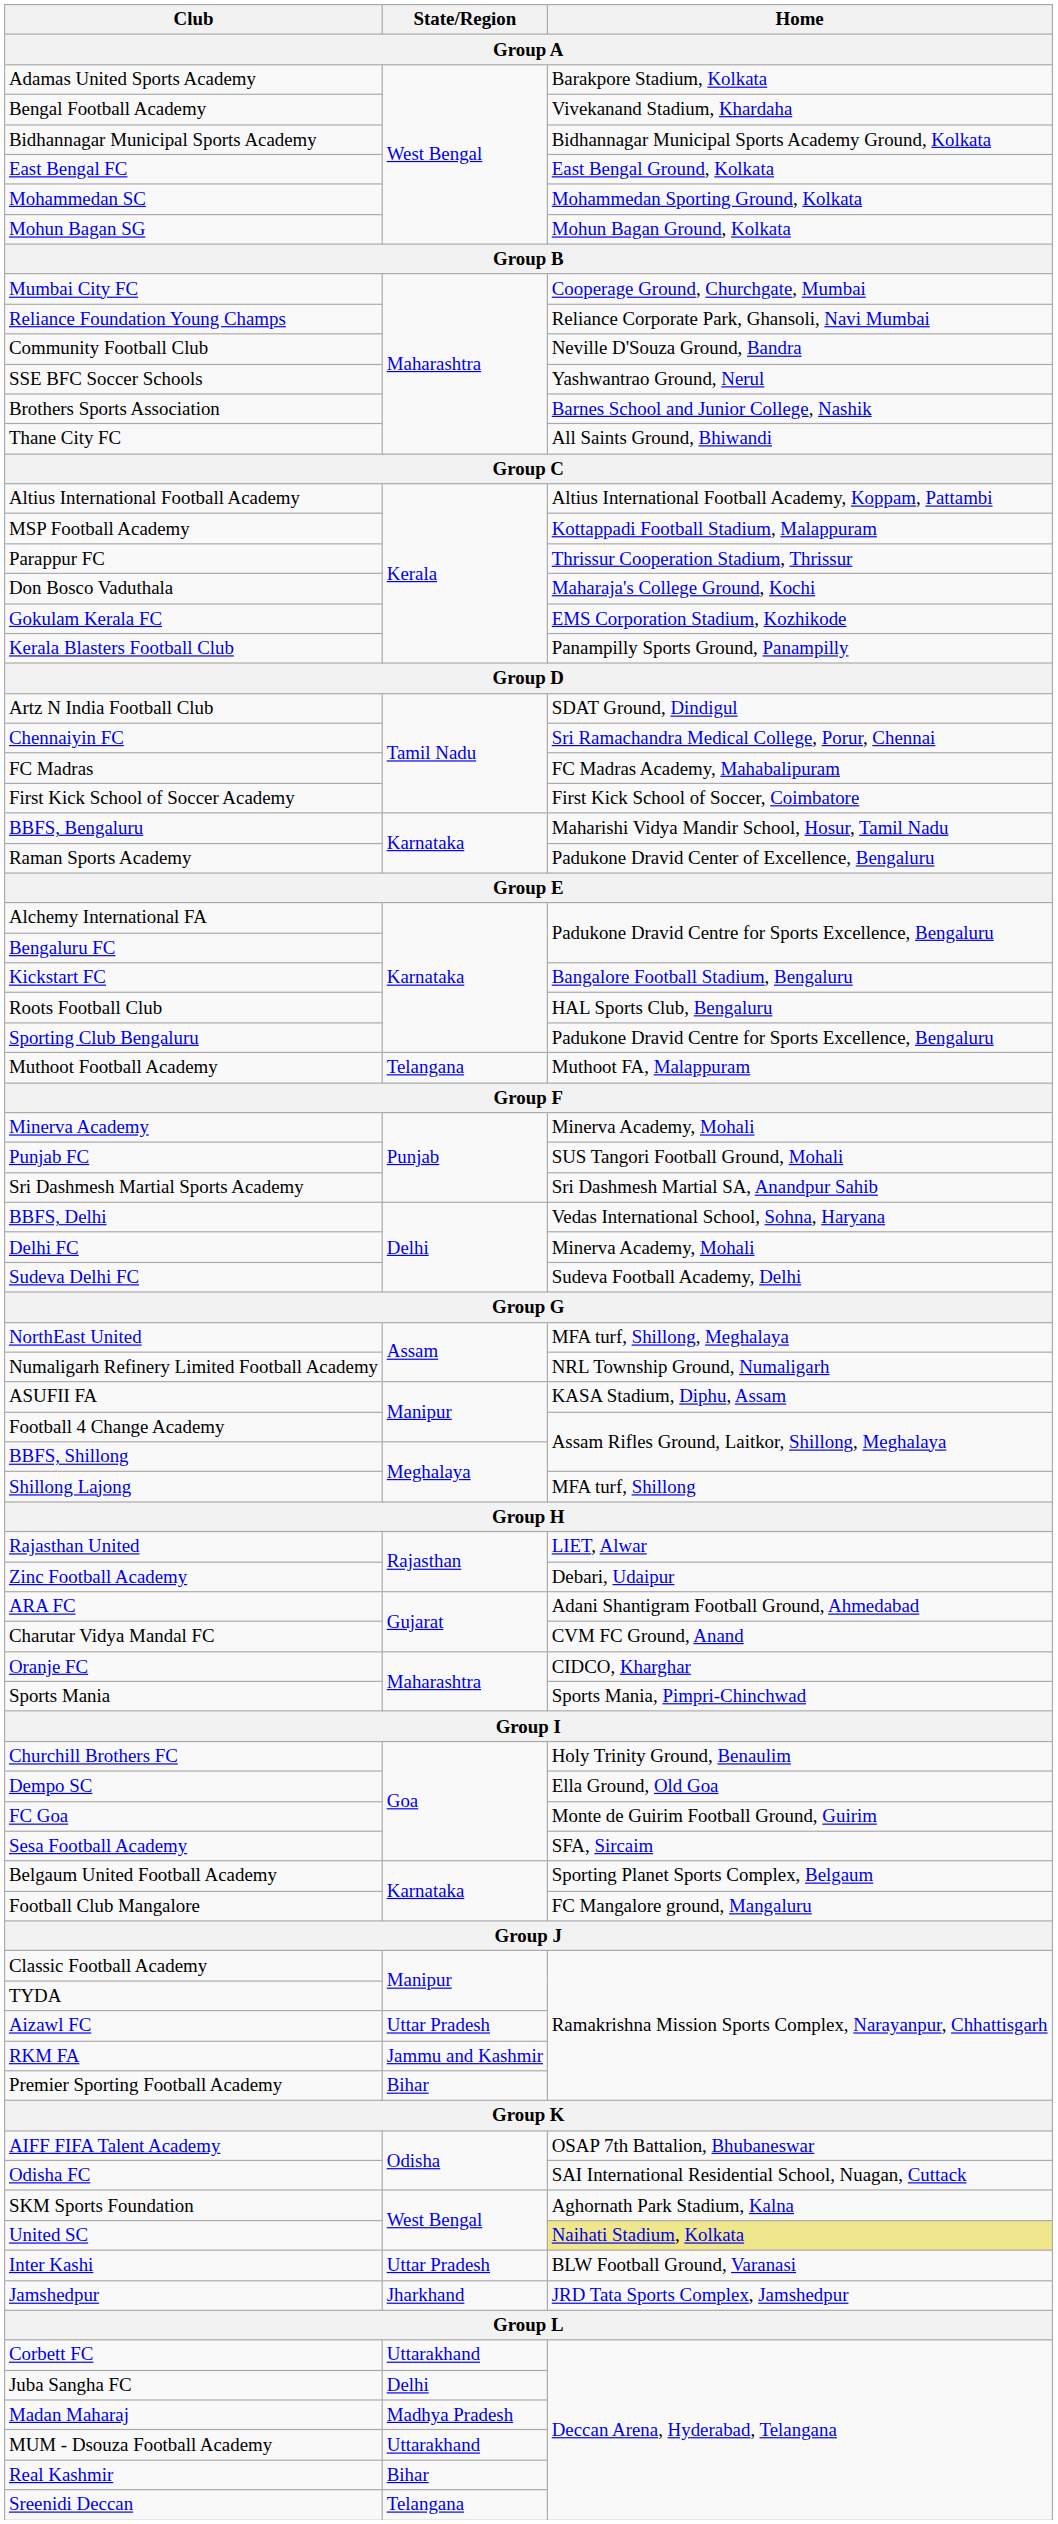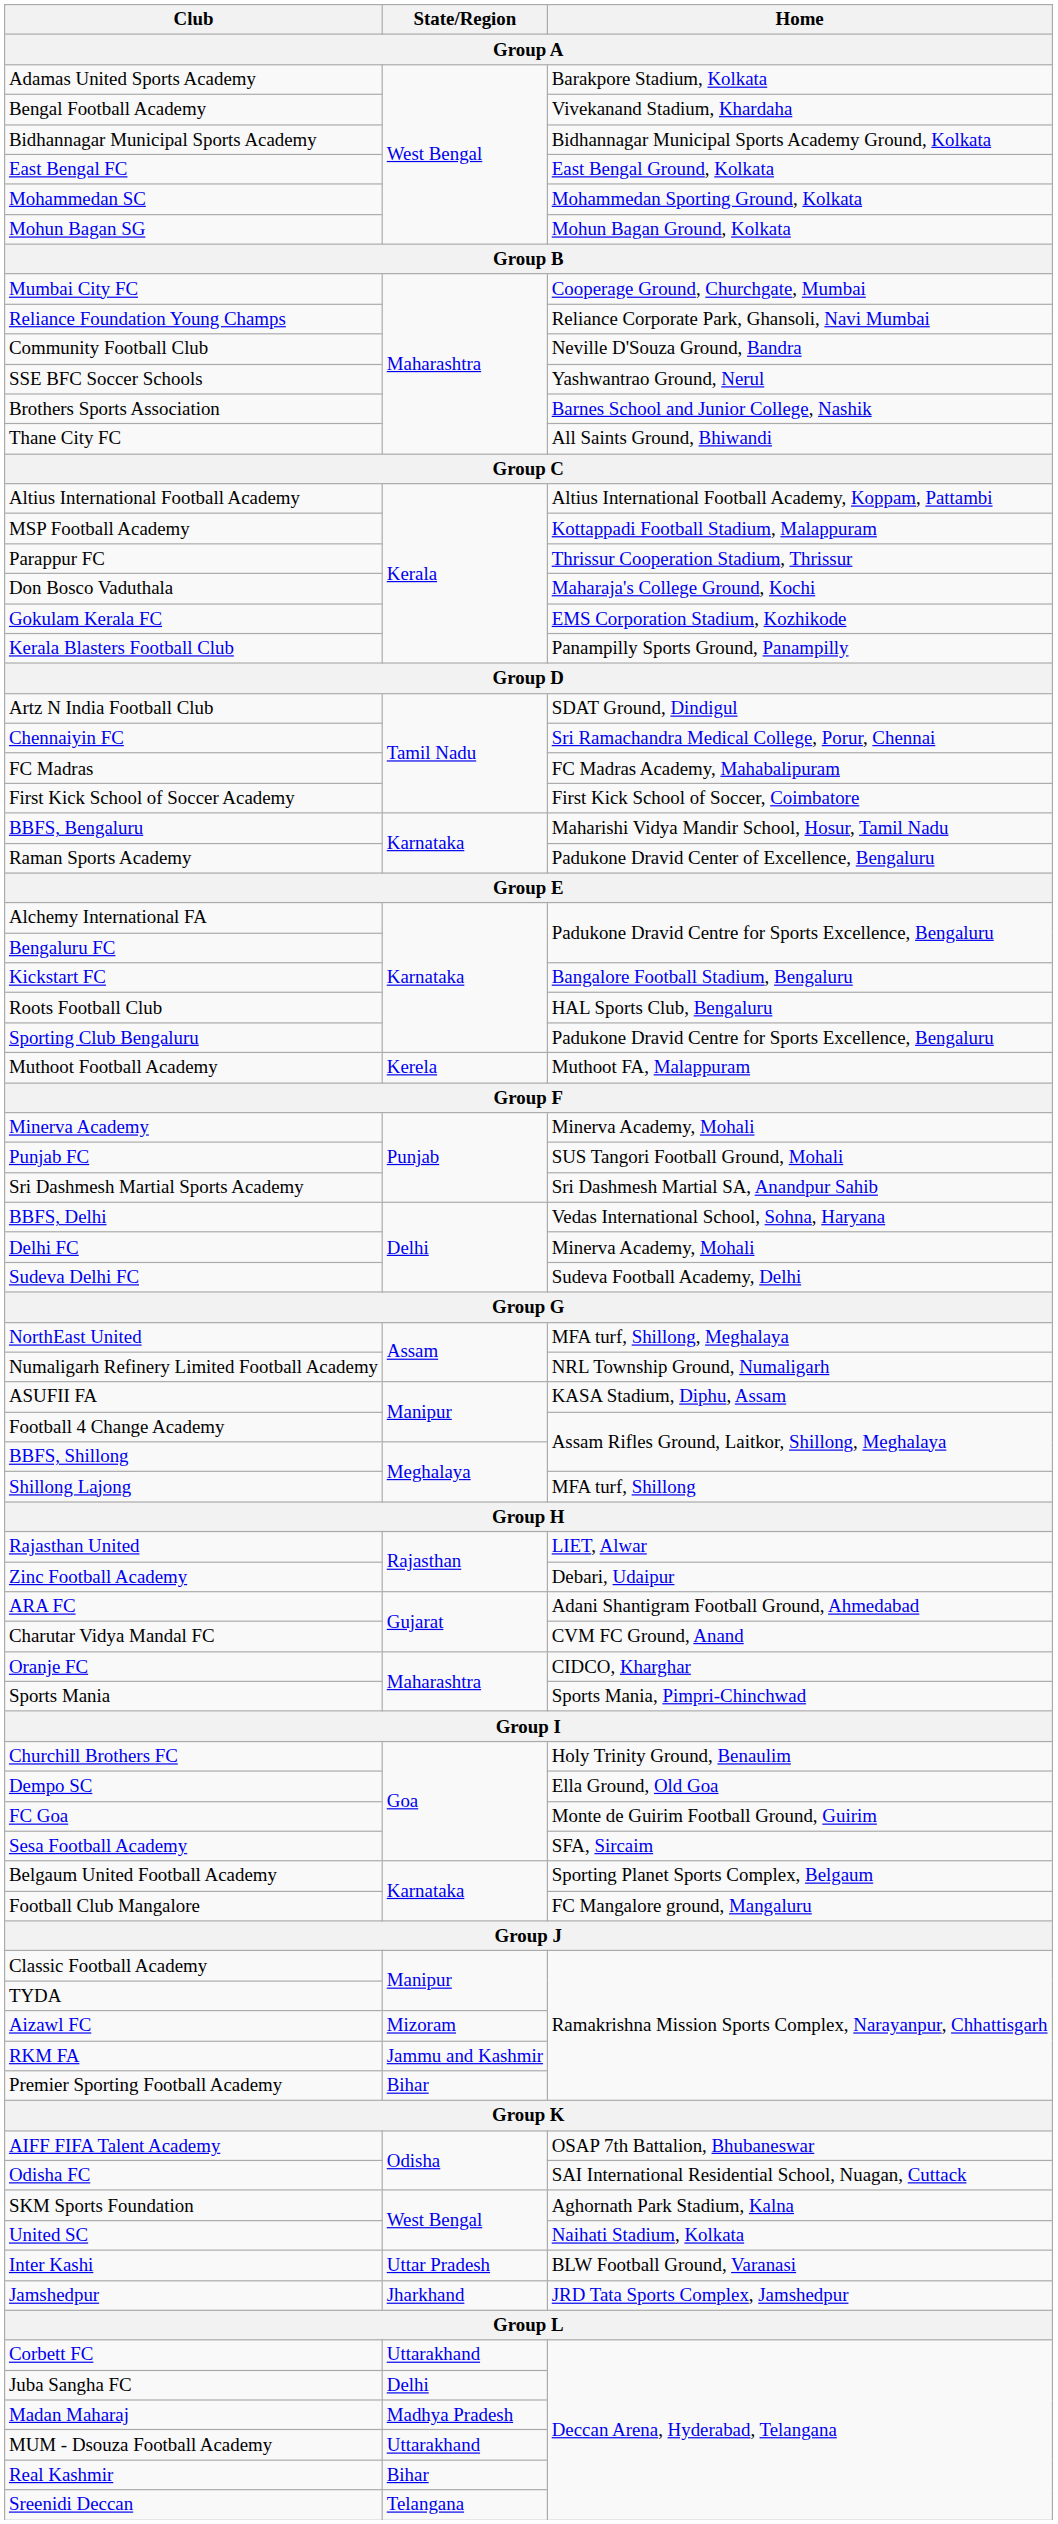 <table class="wikitable sortable">
 <tr>
 <th>Club</th>
 <th>State/Region</th>
 <th>Home</th>
 </tr>
 <tr>
 <th colspan=3>Group A</th>
 </tr>
 <tr>
 <td>Adamas United Sports Academy</td>
 <td rowspan=6><a href='#'>West Bengal</a></td>
 <td>Barakpore Stadium, <a href='#'>Kolkata</a></td>
 </tr>
 <tr>
 <td>Bengal Football Academy</td>
 <td>Vivekanand Stadium, <a href='#'>Khardaha</a></td>
 </tr>
 <tr>
 <td>Bidhannagar Municipal Sports Academy</td>
 <td>Bidhannagar Municipal Sports Academy Ground, <a href='#'>Kolkata</a></td>
 </tr>
 <tr>
 <td><a href='#'>East Bengal FC</a></td>
 <td><a href='#'>East Bengal Ground</a>, <a href='#'>Kolkata</a></td>
 </tr>
 <tr>
 <td><a href='#'>Mohammedan SC</a></td>
 <td><a href='#'>Mohammedan Sporting Ground</a>, <a href='#'>Kolkata</a></td>
 </tr>
 <tr>
 <td><a href='#'>Mohun Bagan SG</a></td>
 <td><a href='#'>Mohun Bagan Ground</a>, <a href='#'>Kolkata</a></td>
 </tr>
 <tr>
 <th colspan=3>Group B</th>
 </tr>
 <tr>
 <td><a href='#'>Mumbai City FC</a></td>
 <td rowspan="6"><a href='#'>Maharashtra</a></td>
 <td><a href='#'>Cooperage Ground</a>, <a href='#'>Churchgate</a>, <a href='#'>Mumbai</a></td>
 </tr>
 <tr>
 <td><a href='#'>Reliance Foundation Young Champs</a></td>
 <td>Reliance Corporate Park, Ghansoli, <a href='#'>Navi Mumbai</a></td>
 </tr>
 <tr>
 <td>Community Football Club</td>
 <td>Neville D'Souza Ground, <a href='#'>Bandra</a></td>
 </tr>
 <tr>
 <td>SSE BFC Soccer Schools</td>
 <td>Yashwantrao Ground, <a href='#'>Nerul</a></td>
 </tr>
 <tr>
 <td>Brothers Sports Association</td>
 <td><a href='#'>Barnes School and Junior College</a>, <a href='#'>Nashik</a></td>
 </tr>
 <tr>
 <td>Thane City FC</td>
 <td>All Saints Ground, <a href='#'>Bhiwandi</a></td>
 </tr>
 <tr>
 <th colspan=3>Group C</th>
 </tr>
 <tr>
 <td>Altius International Football Academy</td>
 <td rowspan="6"><a href='#'>Kerala</a></td>
 <td>Altius International Football Academy, <a href='#'>Koppam</a>, <a href='#'>Pattambi</a></td>
 </tr>
 <tr>
 <td>MSP Football Academy</td>
 <td><a href='#'>Kottappadi Football Stadium</a>, <a href='#'>Malappuram</a></td>
 </tr>
 <tr>
 <td>Parappur FC</td>
 <td><a href='#'>Thrissur Cooperation Stadium</a>, <a href='#'>Thrissur</a></td>
 </tr>
 <tr>
 <td>Don Bosco Vaduthala</td>
 <td><a href='#'>Maharaja's College Ground</a>, <a href='#'>Kochi</a></td>
 </tr>
 <tr>
 <td><a href='#'>Gokulam Kerala FC</a></td>
 <td><a href='#'>EMS Corporation Stadium</a>, <a href='#'>Kozhikode</a></td>
 </tr>
 <tr>
 <td><a href='#'>Kerala Blasters Football Club</a></td>
 <td>Panampilly Sports Ground, <a href='#'>Panampilly</a></td>
 </tr>
 <tr>
 <th colspan=3>Group D</th>
 </tr>
 <tr>
 <td>Artz N India Football Club</td>
 <td rowspan="4"><a href='#'>Tamil Nadu</a></td>
 <td>SDAT Ground, <a href='#'>Dindigul</a></td>
 </tr>
 <tr>
 <td><a href='#'>Chennaiyin FC</a></td>
 <td><a href='#'>Sri Ramachandra Medical College</a>, <a href='#'>Porur</a>, <a href='#'>Chennai</a></td>
 </tr>
 <tr>
 <td>FC Madras</td>
 <td>FC Madras Academy, <a href='#'>Mahabalipuram</a></td>
 </tr>
 <tr>
 <td>First Kick School of Soccer Academy</td>
 <td>First Kick School of Soccer, <a href='#'>Coimbatore</a></td>
 </tr>
 <tr>
 <td><a href='#'>BBFS, Bengaluru</a></td>
 <td rowspan="2"><a href='#'>Karnataka</a></td>
 <td>Maharishi Vidya Mandir School, <a href='#'>Hosur</a>, <a href='#'>Tamil Nadu</a></td>
 </tr>
 <tr>
 <td>Raman Sports Academy</td>
 <td>Padukone Dravid Center of Excellence, <a href='#'>Bengaluru</a></td>
 </tr>
 <tr>
 <th colspan=3>Group E</th>
 </tr>
 <tr>
 <td>Alchemy International FA</td>
 <td rowspan=5><a href='#'>Karnataka</a></td>
 <td rowspan=2>Padukone Dravid Centre for Sports Excellence, <a href='#'>Bengaluru</a></td>
 </tr>
 <tr>
 <td><a href='#'>Bengaluru FC</a></td>
 </tr>
 <tr>
 <td><a href='#'>Kickstart FC</a></td>
 <td><a href='#'>Bangalore Football Stadium</a>, <a href='#'>Bengaluru</a></td>
 </tr>
 <tr>
 <td>Roots Football Club</td>
 <td>HAL Sports Club, <a href='#'>Bengaluru</a></td>
 </tr>
 <tr>
 <td><a href='#'>Sporting Club Bengaluru</a></td>
 <td>Padukone Dravid Centre for Sports Excellence, <a href='#'>Bengaluru</a></td>
 </tr>
 <tr>
 <td>Muthoot Football Academy</td>
-<td><a href='#'>Telangana</a></td>
+<td><a href='#'>Kerela</a></td>
 <td>Muthoot FA, <a href='#'>Malappuram</a></td>
 </tr>
 <tr>
 <th colspan=3>Group F</th>
 </tr>
 <tr>
 <td><a href='#'>Minerva Academy</a></td>
 <td rowspan=3><a href='#'>Punjab</a></td>
 <td>Minerva Academy, <a href='#'>Mohali</a></td>
 </tr>
 <tr>
 <td><a href='#'>Punjab FC</a></td>
 <td>SUS Tangori Football Ground, <a href='#'>Mohali</a></td>
 </tr>
 <tr>
 <td>Sri Dashmesh Martial Sports Academy</td>
 <td>Sri Dashmesh Martial SA, <a href='#'>Anandpur Sahib</a></td>
 </tr>
 <tr>
 <td><a href='#'>BBFS, Delhi</a></td>
 <td rowspan=3><a href='#'>Delhi</a></td>
 <td>Vedas International School, <a href='#'>Sohna</a>, <a href='#'>Haryana</a></td>
 </tr>
 <tr>
 <td><a href='#'>Delhi FC</a></td>
 <td>Minerva Academy, <a href='#'>Mohali</a></td>
 </tr>
 <tr>
 <td><a href='#'>Sudeva Delhi FC</a></td>
 <td>Sudeva Football Academy, <a href='#'>Delhi</a></td>
 </tr>
 <tr>
 <th colspan=3>Group G</th>
 </tr>
 <tr>
 <td><a href='#'>NorthEast United</a></td>
 <td rowspan=2><a href='#'>Assam</a></td>
 <td>MFA turf, <a href='#'>Shillong</a>, <a href='#'>Meghalaya</a></td>
 </tr>
 <tr>
 <td>Numaligarh Refinery Limited Football Academy</td>
 <td>NRL Township Ground, <a href='#'>Numaligarh</a></td>
 </tr>
 <tr>
 <td>ASUFII FA</td>
 <td rowspan=2><a href='#'>Manipur</a></td>
 <td>KASA Stadium, <a href='#'>Diphu</a>, <a href='#'>Assam</a></td>
 </tr>
 <tr>
 <td>Football 4 Change Academy</td>
 <td rowspan=2>Assam Rifles Ground, Laitkor, <a href='#'>Shillong</a>, <a href='#'>Meghalaya</a></td>
 </tr>
 <tr>
 <td><a href='#'>BBFS, Shillong</a></td>
 <td rowspan="2"><a href='#'>Meghalaya</a></td>
 </tr>
 <tr>
 <td><a href='#'>Shillong Lajong</a></td>
 <td>MFA turf, <a href='#'>Shillong</a></td>
 </tr>
 <tr>
 <th colspan=3>Group H</th>
 </tr>
 <tr>
 <td><a href='#'>Rajasthan United</a></td>
 <td rowspan=2><a href='#'>Rajasthan</a></td>
 <td><a href='#'>LIET</a>, <a href='#'>Alwar</a></td>
 </tr>
 <tr>
 <td><a href='#'>Zinc Football Academy</a></td>
 <td>Debari, <a href='#'>Udaipur</a></td>
 </tr>
 <tr>
 <td><a href='#'>ARA FC</a></td>
 <td rowspan=2><a href='#'>Gujarat</a></td>
 <td>Adani Shantigram Football Ground, <a href='#'>Ahmedabad</a></td>
 </tr>
 <tr>
 <td>Charutar Vidya Mandal FC</td>
 <td>CVM FC Ground, <a href='#'>Anand</a></td>
 </tr>
 <tr>
 <td><a href='#'>Oranje FC</a></td>
 <td rowspan=2><a href='#'>Maharashtra</a></td>
 <td>CIDCO, <a href='#'>Kharghar</a></td>
 </tr>
 <tr>
 <td>Sports Mania</td>
 <td>Sports Mania, <a href='#'>Pimpri-Chinchwad</a></td>
 </tr>
 <tr>
 <th colspan=3>Group I</th>
 </tr>
 <tr>
 <td><a href='#'>Churchill Brothers FC</a></td>
 <td rowspan=4><a href='#'>Goa</a></td>
 <td>Holy Trinity Ground, <a href='#'>Benaulim</a></td>
 </tr>
 <tr>
 <td><a href='#'>Dempo SC</a></td>
 <td>Ella Ground, <a href='#'>Old Goa</a></td>
 </tr>
 <tr>
 <td><a href='#'>FC Goa</a></td>
 <td>Monte de Guirim Football Ground, <a href='#'>Guirim</a></td>
 </tr>
 <tr>
 <td><a href='#'>Sesa Football Academy</a></td>
 <td>SFA, <a href='#'>Sircaim</a></td>
 </tr>
 <tr>
 <td>Belgaum United Football Academy</td>
 <td rowspan=2><a href='#'>Karnataka</a></td>
 <td>Sporting Planet Sports Complex, <a href='#'>Belgaum</a></td>
 </tr>
 <tr>
 <td>Football Club Mangalore</td>
 <td>FC Mangalore ground, <a href='#'>Mangaluru</a></td>
 </tr>
 <tr>
 <th colspan=3>Group J</th>
 </tr>
 <tr>
 <td>Classic Football Academy</td>
 <td rowspan=2><a href='#'>Manipur</a></td>
 <td rowspan=5>Ramakrishna Mission Sports Complex, <a href='#'>Narayanpur</a>, <a href='#'>Chhattisgarh</a></td>
 </tr>
 <tr>
 <td>TYDA</td>
 </tr>
 <tr>
 <td><a href='#'>Aizawl FC</a></td>
-<td><a href='#'>Uttar Pradesh</a></td>
+<td><a href='#'>Mizoram</a></td>
 </tr>
 <tr>
 <td><a href='#'>RKM FA</a></td>
 <td><a href='#'>Jammu and Kashmir</a></td>
 </tr>
 <tr>
 <td>Premier Sporting Football Academy</td>
 <td><a href='#'>Bihar</a></td>
 </tr>
 <tr>
 <th colspan=3>Group K</th>
 </tr>
 <tr>
 <td><a href='#'>AIFF FIFA Talent Academy</a></td>
 <td rowspan=2><a href='#'>Odisha</a></td>
 <td>OSAP 7th Battalion, <a href='#'>Bhubaneswar</a></td>
 </tr>
 <tr>
 <td><a href='#'>Odisha FC</a></td>
 <td>SAI International Residential School, Nuagan, <a href='#'>Cuttack</a></td>
 </tr>
 <tr>
 <td>SKM Sports Foundation</td>
 <td rowspan=2><a href='#'>West Bengal</a></td>
 <td>Aghornath Park Stadium, <a href='#'>Kalna</a></td>
 </tr>
 <tr>
 <td><a href='#'>United SC</a></td>
-<td style="background: khaki;"><a href='#'>Naihati Stadium</a>, <a href='#'>Kolkata</a></td>
+<td><a href='#'>Naihati Stadium</a>, <a href='#'>Kolkata</a></td>
 </tr>
 <tr>
 <td><a href='#'>Inter Kashi</a></td>
 <td><a href='#'>Uttar Pradesh</a></td>
 <td>BLW Football Ground, <a href='#'>Varanasi</a></td>
 </tr>
 <tr>
 <td><a href='#'>Jamshedpur</a></td>
 <td><a href='#'>Jharkhand</a></td>
 <td><a href='#'>JRD Tata Sports Complex</a>, <a href='#'>Jamshedpur</a></td>
 </tr>
 <tr>
 <th colspan=3>Group L</th>
 </tr>
 <tr>
 <td><a href='#'>Corbett FC</a></td>
 <td><a href='#'>Uttarakhand</a></td>
 <td rowspan=6><a href='#'>Deccan Arena</a>, <a href='#'>Hyderabad</a>, <a href='#'>Telangana</a></td>
 </tr>
 <tr>
 <td>Juba Sangha FC</td>
 <td><a href='#'>Delhi</a></td>
 </tr>
 <tr>
 <td><a href='#'>Madan Maharaj</a></td>
 <td><a href='#'>Madhya Pradesh</a></td>
 </tr>
 <tr>
 <td>MUM - Dsouza Football Academy</td>
 <td><a href='#'>Uttarakhand</a></td>
 </tr>
 <tr>
 <td><a href='#'>Real Kashmir</a></td>
 <td><a href='#'>Bihar</a></td>
 </tr>
 <tr>
 <td><a href='#'>Sreenidi Deccan</a></td>
 <td><a href='#'>Telangana</a></td>
 </tr>
 </table>
